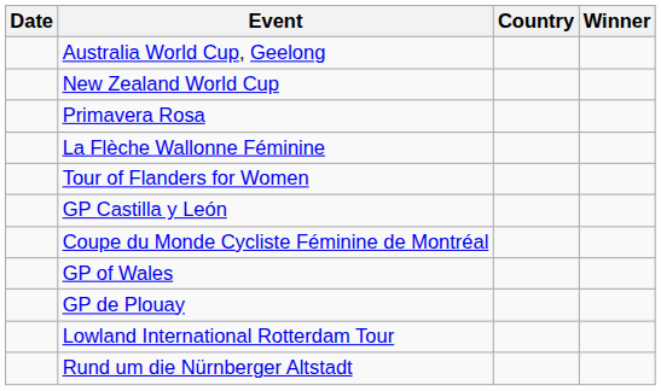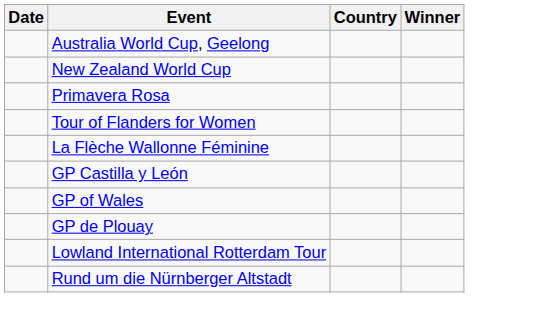 <table class="wikitable sortable">
 <tr>
 <th>Date</th>
 <th>Event</th>
 <th>Country</th>
 <th>Winner</th>
 </tr>
 <tr>
 <td></td>
 <td><a href='#'>Australia World Cup</a>, <a href='#'>Geelong</a></td>
 <td></td>
 <td></td>
 </tr>
 <tr>
 <td></td>
 <td><a href='#'>New Zealand World Cup</a></td>
 <td></td>
 <td></td>
 </tr>
 <tr>
 <td></td>
 <td><a href='#'>Primavera Rosa</a></td>
 <td></td>
 <td></td>
 </tr>
 <tr>
 <td></td>
+<td><a href='#'>Tour of Flanders for Women</a></td>
+<td></td>
+<td></td>
+</tr>
+<tr>
+<td></td>
 <td><a href='#'>La Flèche Wallonne Féminine</a></td>
 <td></td>
 <td></td>
 </tr>
 <tr>
 <td></td>
-<td><a href='#'>Tour of Flanders for Women</a></td>
-<td></td>
-<td></td>
-</tr>
-<tr>
-<td></td>
 <td><a href='#'>GP Castilla y León</a></td>
-<td></td>
-<td></td>
-</tr>
-<tr>
-<td></td>
-<td><a href='#'>Coupe du Monde Cycliste Féminine de Montréal</a></td>
 <td></td>
 <td></td>
 </tr>
 <tr>
 <td></td>
 <td><a href='#'>GP of Wales</a></td>
 <td></td>
 <td></td>
 </tr>
 <tr>
 <td></td>
 <td><a href='#'>GP de Plouay</a></td>
 <td></td>
 <td></td>
 </tr>
 <tr>
 <td></td>
 <td><a href='#'>Lowland International Rotterdam Tour</a></td>
 <td></td>
 <td></td>
 </tr>
 <tr>
 <td></td>
 <td><a href='#'>Rund um die Nürnberger Altstadt</a></td>
 <td></td>
 <td></td>
 </tr>
 </table>
